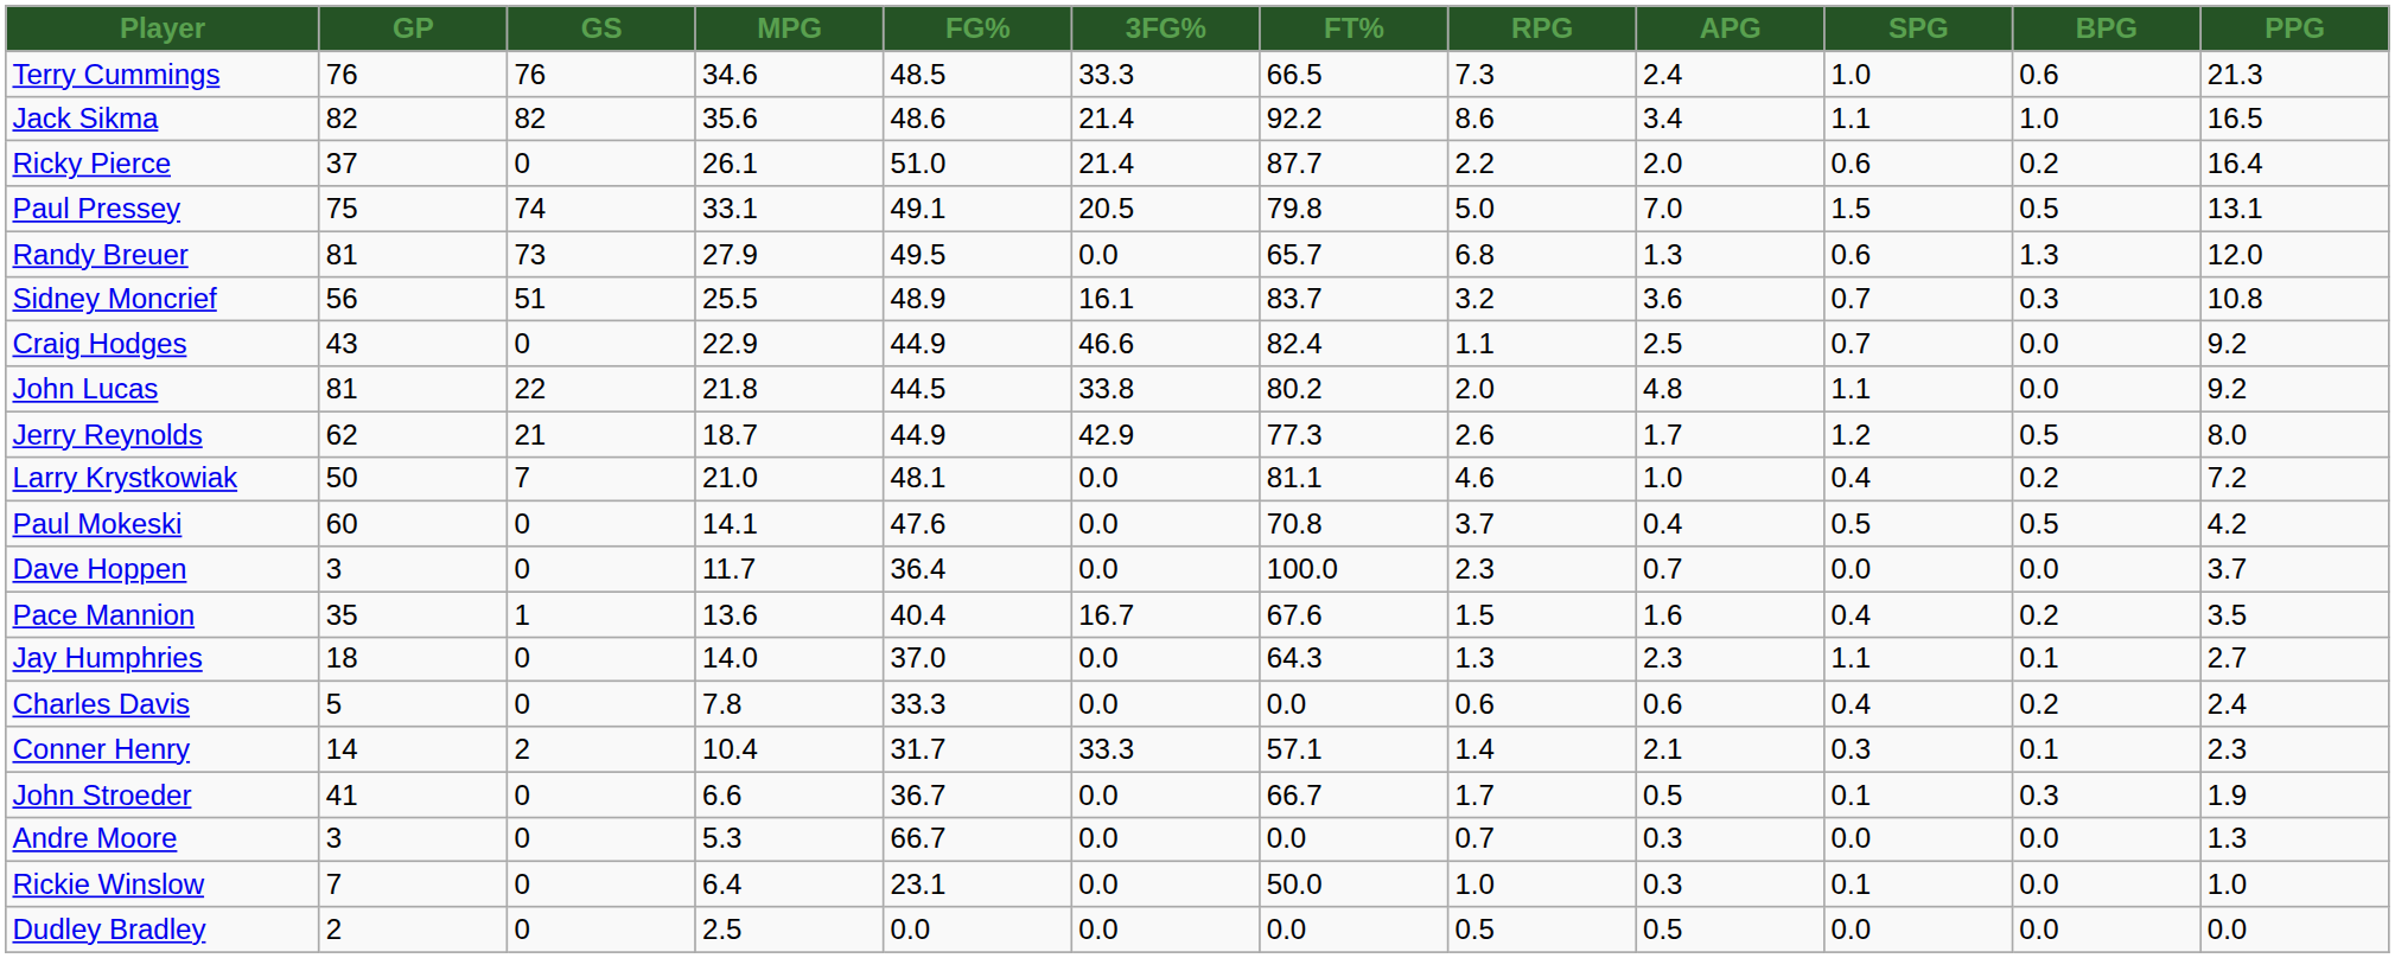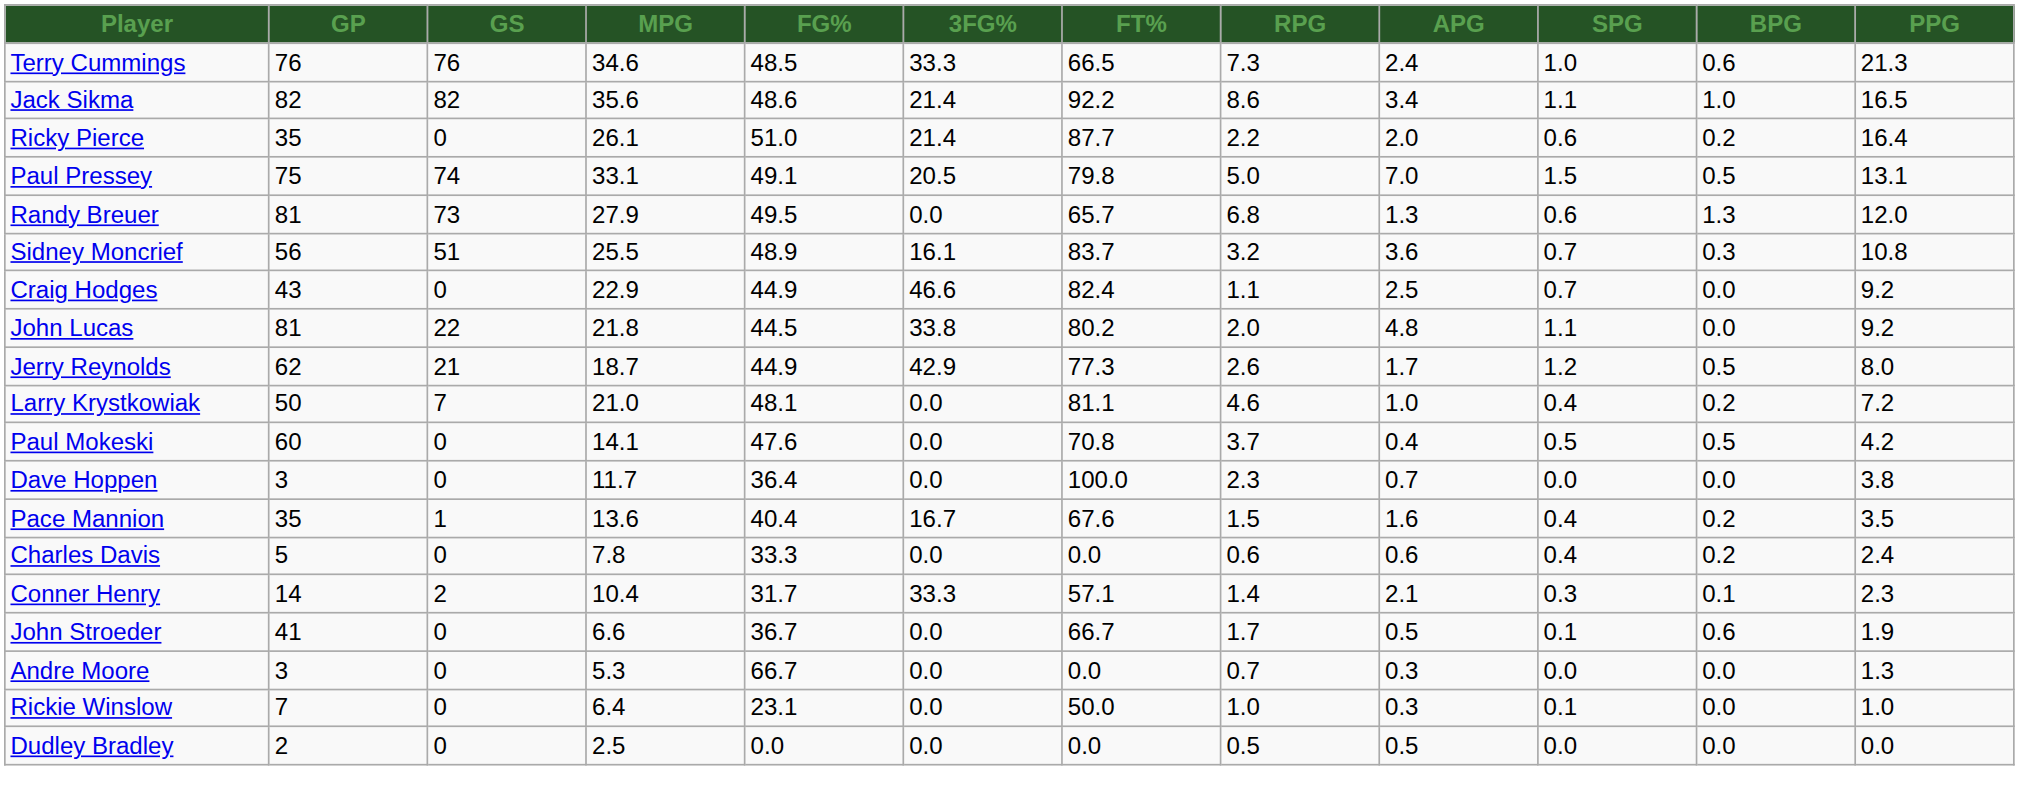 <table class="wikitable sortable" style="font-size: 90%">
 <tr>
 <th style="background:#255325; color:#59A04F" width="10%">Player</th>
 <th style="background:#255325; color:#59A04F" width="6%">GP</th>
 <th style="background:#255325; color:#59A04F" width="6%">GS</th>
 <th style="background:#255325; color:#59A04F" width="6%">MPG</th>
 <th style="background:#255325; color:#59A04F" width="6%">FG%</th>
 <th style="background:#255325; color:#59A04F" width="6%">3FG%</th>
 <th style="background:#255325; color:#59A04F" width="6%">FT%</th>
 <th style="background:#255325; color:#59A04F" width="6%">RPG</th>
 <th style="background:#255325; color:#59A04F" width="6%">APG</th>
 <th style="background:#255325; color:#59A04F" width="6%">SPG</th>
 <th style="background:#255325; color:#59A04F" width="6%">BPG</th>
 <th style="background:#255325; color:#59A04F" width="6%">PPG</th>
 </tr>
 <tr>
 <td><a href='#'>Terry Cummings</a></td>
 <td>76</td>
 <td>76</td>
 <td>34.6</td>
 <td>48.5</td>
 <td>33.3</td>
 <td>66.5</td>
 <td>7.3</td>
 <td>2.4</td>
 <td>1.0</td>
 <td>0.6</td>
 <td>21.3</td>
 </tr>
 <tr>
 <td><a href='#'>Jack Sikma</a></td>
 <td>82</td>
 <td>82</td>
 <td>35.6</td>
 <td>48.6</td>
 <td>21.4</td>
 <td>92.2</td>
 <td>8.6</td>
 <td>3.4</td>
 <td>1.1</td>
 <td>1.0</td>
 <td>16.5</td>
 </tr>
 <tr>
 <td><a href='#'>Ricky Pierce</a></td>
-<td>37</td>
+<td>35</td>
 <td>0</td>
 <td>26.1</td>
 <td>51.0</td>
 <td>21.4</td>
 <td>87.7</td>
 <td>2.2</td>
 <td>2.0</td>
 <td>0.6</td>
 <td>0.2</td>
 <td>16.4</td>
 </tr>
 <tr>
 <td><a href='#'>Paul Pressey</a></td>
 <td>75</td>
 <td>74</td>
 <td>33.1</td>
 <td>49.1</td>
 <td>20.5</td>
 <td>79.8</td>
 <td>5.0</td>
 <td>7.0</td>
 <td>1.5</td>
 <td>0.5</td>
 <td>13.1</td>
 </tr>
 <tr>
 <td><a href='#'>Randy Breuer</a></td>
 <td>81</td>
 <td>73</td>
 <td>27.9</td>
 <td>49.5</td>
 <td>0.0</td>
 <td>65.7</td>
 <td>6.8</td>
 <td>1.3</td>
 <td>0.6</td>
 <td>1.3</td>
 <td>12.0</td>
 </tr>
 <tr>
 <td><a href='#'>Sidney Moncrief</a></td>
 <td>56</td>
 <td>51</td>
 <td>25.5</td>
 <td>48.9</td>
 <td>16.1</td>
 <td>83.7</td>
 <td>3.2</td>
 <td>3.6</td>
 <td>0.7</td>
 <td>0.3</td>
 <td>10.8</td>
 </tr>
 <tr>
 <td><a href='#'>Craig Hodges</a></td>
 <td>43</td>
 <td>0</td>
 <td>22.9</td>
 <td>44.9</td>
 <td>46.6</td>
 <td>82.4</td>
 <td>1.1</td>
 <td>2.5</td>
 <td>0.7</td>
 <td>0.0</td>
 <td>9.2</td>
 </tr>
 <tr>
 <td><a href='#'>John Lucas</a></td>
 <td>81</td>
 <td>22</td>
 <td>21.8</td>
 <td>44.5</td>
 <td>33.8</td>
 <td>80.2</td>
 <td>2.0</td>
 <td>4.8</td>
 <td>1.1</td>
 <td>0.0</td>
 <td>9.2</td>
 </tr>
 <tr>
 <td><a href='#'>Jerry Reynolds</a></td>
 <td>62</td>
 <td>21</td>
 <td>18.7</td>
 <td>44.9</td>
 <td>42.9</td>
 <td>77.3</td>
 <td>2.6</td>
 <td>1.7</td>
 <td>1.2</td>
 <td>0.5</td>
 <td>8.0</td>
 </tr>
 <tr>
 <td><a href='#'>Larry Krystkowiak</a></td>
 <td>50</td>
 <td>7</td>
 <td>21.0</td>
 <td>48.1</td>
 <td>0.0</td>
 <td>81.1</td>
 <td>4.6</td>
 <td>1.0</td>
 <td>0.4</td>
 <td>0.2</td>
 <td>7.2</td>
 </tr>
 <tr>
 <td><a href='#'>Paul Mokeski</a></td>
 <td>60</td>
 <td>0</td>
 <td>14.1</td>
 <td>47.6</td>
 <td>0.0</td>
 <td>70.8</td>
 <td>3.7</td>
 <td>0.4</td>
 <td>0.5</td>
 <td>0.5</td>
 <td>4.2</td>
 </tr>
 <tr>
 <td><a href='#'>Dave Hoppen</a></td>
 <td>3</td>
 <td>0</td>
 <td>11.7</td>
 <td>36.4</td>
 <td>0.0</td>
 <td>100.0</td>
 <td>2.3</td>
 <td>0.7</td>
 <td>0.0</td>
 <td>0.0</td>
-<td>3.7</td>
+<td>3.8</td>
 </tr>
 <tr>
 <td><a href='#'>Pace Mannion</a></td>
 <td>35</td>
 <td>1</td>
 <td>13.6</td>
 <td>40.4</td>
 <td>16.7</td>
 <td>67.6</td>
 <td>1.5</td>
 <td>1.6</td>
 <td>0.4</td>
 <td>0.2</td>
 <td>3.5</td>
-</tr>
-<tr>
-<td><a href='#'>Jay Humphries</a></td>
-<td>18</td>
-<td>0</td>
-<td>14.0</td>
-<td>37.0</td>
-<td>0.0</td>
-<td>64.3</td>
-<td>1.3</td>
-<td>2.3</td>
-<td>1.1</td>
-<td>0.1</td>
-<td>2.7</td>
 </tr>
 <tr>
 <td><a href='#'>Charles Davis</a></td>
 <td>5</td>
 <td>0</td>
 <td>7.8</td>
 <td>33.3</td>
 <td>0.0</td>
 <td>0.0</td>
 <td>0.6</td>
 <td>0.6</td>
 <td>0.4</td>
 <td>0.2</td>
 <td>2.4</td>
 </tr>
 <tr>
 <td><a href='#'>Conner Henry</a></td>
 <td>14</td>
 <td>2</td>
 <td>10.4</td>
 <td>31.7</td>
 <td>33.3</td>
 <td>57.1</td>
 <td>1.4</td>
 <td>2.1</td>
 <td>0.3</td>
 <td>0.1</td>
 <td>2.3</td>
 </tr>
 <tr>
 <td><a href='#'>John Stroeder</a></td>
 <td>41</td>
 <td>0</td>
 <td>6.6</td>
 <td>36.7</td>
 <td>0.0</td>
 <td>66.7</td>
 <td>1.7</td>
 <td>0.5</td>
 <td>0.1</td>
-<td>0.3</td>
+<td>0.6</td>
 <td>1.9</td>
 </tr>
 <tr>
 <td><a href='#'>Andre Moore</a></td>
 <td>3</td>
 <td>0</td>
 <td>5.3</td>
 <td>66.7</td>
 <td>0.0</td>
 <td>0.0</td>
 <td>0.7</td>
 <td>0.3</td>
 <td>0.0</td>
 <td>0.0</td>
 <td>1.3</td>
 </tr>
 <tr>
 <td><a href='#'>Rickie Winslow</a></td>
 <td>7</td>
 <td>0</td>
 <td>6.4</td>
 <td>23.1</td>
 <td>0.0</td>
 <td>50.0</td>
 <td>1.0</td>
 <td>0.3</td>
 <td>0.1</td>
 <td>0.0</td>
 <td>1.0</td>
 </tr>
 <tr>
 <td><a href='#'>Dudley Bradley</a></td>
 <td>2</td>
 <td>0</td>
 <td>2.5</td>
 <td>0.0</td>
 <td>0.0</td>
 <td>0.0</td>
 <td>0.5</td>
 <td>0.5</td>
 <td>0.0</td>
 <td>0.0</td>
 <td>0.0</td>
 </tr>
 </table>
